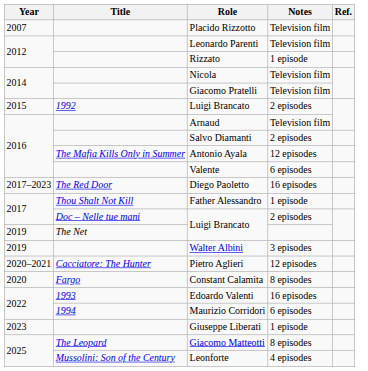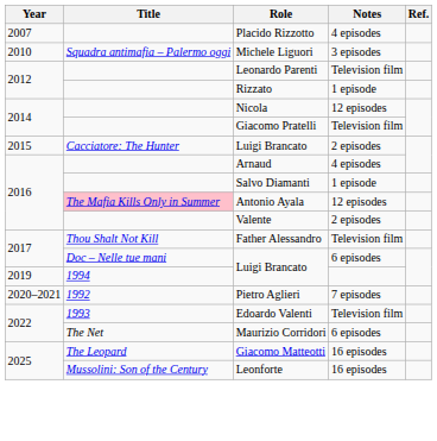 <table class="wikitable">
 <tr>
 <th>Year</th>
 <th>Title</th>
 <th>Role</th>
 <th class="unsortable">Notes</th>
 <th>Ref.</th>
 </tr>
 <tr>
 <td>2007</td>
 <td><em></em></td>
 <td>Placido Rizzotto</td>
-<td>Television film</td>
+<td>4 episodes</td>
+<td></td>
+</tr>
+<tr>
+<td>2010</td>
+<td><em><a href='#'>Squadra antimafia – Palermo oggi</a></em></td>
+<td>Michele Liguori</td>
+<td>3 episodes</td>
 <td></td>
 </tr>
 <tr>
 <td rowspan="2">2012</td>
 <td><em></em></td>
 <td>Leonardo Parenti</td>
 <td>Television film</td>
 <td></td>
 </tr>
 <tr>
 <td><em></em></td>
 <td>Rizzato</td>
 <td>1 episode</td>
 <td></td>
 </tr>
 <tr>
 <td rowspan="2">2014</td>
 <td><em></em></td>
 <td>Nicola</td>
-<td>Television film</td>
+<td>12 episodes</td>
 <td rowspan="2"></td>
 </tr>
 <tr>
 <td><em></em></td>
 <td>Giacomo Pratelli</td>
 <td>Television film</td>
 </tr>
 <tr>
 <td>2015</td>
-<td><em><a href='#'>1992</a></em></td>
+<td><em><a href='#'>Cacciatore: The Hunter</a></em></td>
 <td>Luigi Brancato</td>
 <td>2 episodes</td>
 <td rowspan="2"></td>
 </tr>
 <tr>
 <td rowspan="4">2016</td>
 <td><em></em></td>
 <td>Arnaud</td>
-<td>Television film</td>
+<td>4 episodes</td>
 </tr>
 <tr>
 <td><em></em></td>
 <td>Salvo Diamanti</td>
-<td>2 episodes</td>
+<td>1 episode</td>
 <td></td>
 </tr>
 <tr>
-<td><em><a href='#'>The Mafia Kills Only in Summer</a></em></td>
+<td style="background: pink;"><em><a href='#'>The Mafia Kills Only in Summer</a></em></td>
 <td>Antonio Ayala</td>
 <td>12 episodes</td>
 <td></td>
 </tr>
 <tr>
 <td><em></em></td>
 <td>Valente</td>
-<td>6 episodes</td>
-<td></td>
-</tr>
-<tr>
-<td>2017–2023</td>
-<td><em><a href='#'>The Red Door</a></em></td>
-<td>Diego Paoletto</td>
-<td>16 episodes</td>
+<td>2 episodes</td>
 <td></td>
 </tr>
 <tr>
 <td rowspan="2">2017</td>
 <td><em><a href='#'>Thou Shalt Not Kill</a></em></td>
 <td>Father Alessandro</td>
-<td>1 episode</td>
+<td>Television film</td>
 <td></td>
 </tr>
 <tr>
 <td><em><a href='#'>Doc – Nelle tue mani</a></em></td>
 <td rowspan="2">Luigi Brancato</td>
-<td>2 episodes</td>
+<td>6 episodes</td>
 <td rowspan="2"></td>
 </tr>
 <tr>
 <td>2019</td>
-<td><em>The Net</em></td>
-<td></td>
-</tr>
-<tr>
-<td>2019</td>
-<td><em></em></td>
-<td><a href='#'>Walter Albini</a></td>
-<td>3 episodes</td>
+<td><em><a href='#'>1994</a></em></td>
 <td></td>
 </tr>
 <tr>
 <td>2020–2021</td>
-<td><em><a href='#'>Cacciatore: The Hunter</a></em></td>
+<td><em><a href='#'>1992</a></em></td>
 <td>Pietro Aglieri</td>
-<td>12 episodes</td>
-<td></td>
-</tr>
-<tr>
-<td>2020</td>
-<td><em><a href='#'>Fargo</a></em></td>
-<td>Constant Calamita</td>
-<td>8 episodes</td>
+<td>7 episodes</td>
 <td></td>
 </tr>
 <tr>
 <td rowspan="2">2022</td>
 <td><em><a href='#'>1993</a></em></td>
 <td>Edoardo Valenti</td>
-<td>16 episodes</td>
+<td>Television film</td>
 <td></td>
 </tr>
 <tr>
-<td><em><a href='#'>1994</a></em></td>
+<td><em>The Net</em></td>
 <td>Maurizio Corridori</td>
 <td>6 episodes</td>
-<td></td>
-</tr>
-<tr>
-<td>2023</td>
-<td><em></em></td>
-<td>Giuseppe Liberati</td>
-<td>1 episode</td>
 <td></td>
 </tr>
 <tr>
 <td rowspan="2">2025</td>
 <td><em><a href='#'>The Leopard</a></em></td>
 <td><a href='#'>Giacomo Matteotti</a></td>
-<td>8 episodes</td>
+<td>16 episodes</td>
 <td></td>
 </tr>
 <tr>
 <td><em><a href='#'>Mussolini: Son of the Century</a></em></td>
 <td>Leonforte</td>
-<td>4 episodes</td>
+<td>16 episodes</td>
 <td></td>
 </tr>
 </table>
